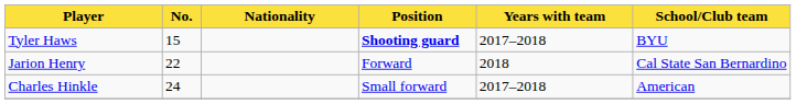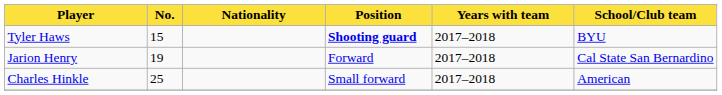 <table class="wikitable sortable sortable">
 <tr>
 <th style="background:#FCE13C; color:#000000; width:20%;">Player</th>
 <th style="background:#FCE13C; color:#000000; width:5%;">No.</th>
 <th style="background:#FCE13C; color:#000000; width:20%;">Nationality</th>
 <th style="background:#FCE13C; color:#000000; width:15%;">Position</th>
 <th style="background:#FCE13C; color:#000000; width:20%;">Years with team</th>
 <th style="background:#FCE13C; color:#000000; width:20%;">School/Club team</th>
 </tr>
 <tr>
 <td><a href='#'>Tyler Haws</a></td>
 <td>15</td>
 <td></td>
 <td><strong><a href='#'>Shooting guard</a></strong></td>
 <td>2017–2018</td>
 <td><a href='#'>BYU</a></td>
 </tr>
 <tr>
 <td><a href='#'>Jarion Henry</a></td>
-<td>22</td>
+<td>19</td>
 <td></td>
 <td><a href='#'>Forward</a></td>
-<td>2018</td>
+<td>2017–2018</td>
 <td><a href='#'>Cal State San Bernardino</a></td>
 </tr>
 <tr>
 <td><a href='#'>Charles Hinkle</a></td>
-<td>24</td>
+<td>25</td>
 <td></td>
 <td><a href='#'>Small forward</a></td>
 <td>2017–2018</td>
 <td><a href='#'>American</a></td>
 </tr>
 <tr>
 </tr>
 </table>
